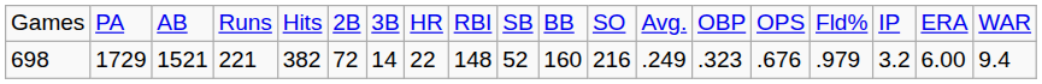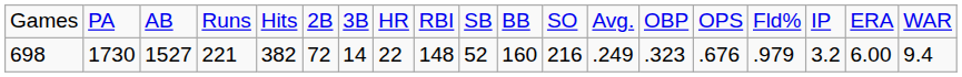 <table class="wikitable">
 <tr>
 <td>Games</td>
 <td><a href='#'>PA</a></td>
 <td><a href='#'>AB</a></td>
 <td><a href='#'>Runs</a></td>
 <td><a href='#'>Hits</a></td>
 <td><a href='#'>2B</a></td>
 <td><a href='#'>3B</a></td>
 <td><a href='#'>HR</a></td>
 <td><a href='#'>RBI</a></td>
 <td><a href='#'>SB</a></td>
 <td><a href='#'>BB</a></td>
 <td><a href='#'>SO</a></td>
 <td><a href='#'>Avg.</a></td>
 <td><a href='#'>OBP</a></td>
 <td><a href='#'>OPS</a></td>
 <td><a href='#'>Fld%</a></td>
 <td><a href='#'>IP</a></td>
 <td><a href='#'>ERA</a></td>
 <td><a href='#'>WAR</a></td>
 </tr>
 <tr>
 <td>698</td>
-<td>1729</td>
-<td>1521</td>
+<td>1730</td>
+<td>1527</td>
 <td>221</td>
 <td>382</td>
 <td>72</td>
 <td>14</td>
 <td>22</td>
 <td>148</td>
 <td>52</td>
 <td>160</td>
 <td>216</td>
 <td>.249</td>
 <td>.323</td>
 <td>.676</td>
 <td>.979</td>
 <td>3.2</td>
 <td>6.00</td>
 <td>9.4</td>
 </tr>
 </table>
